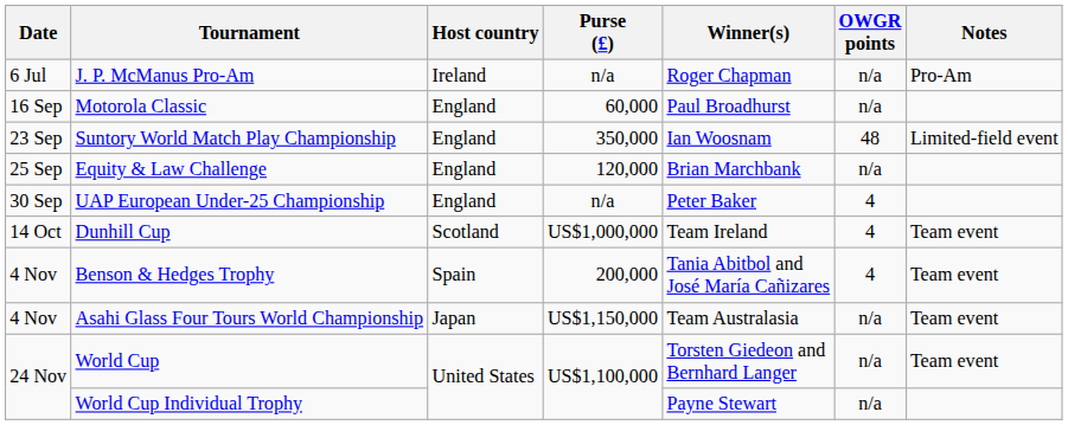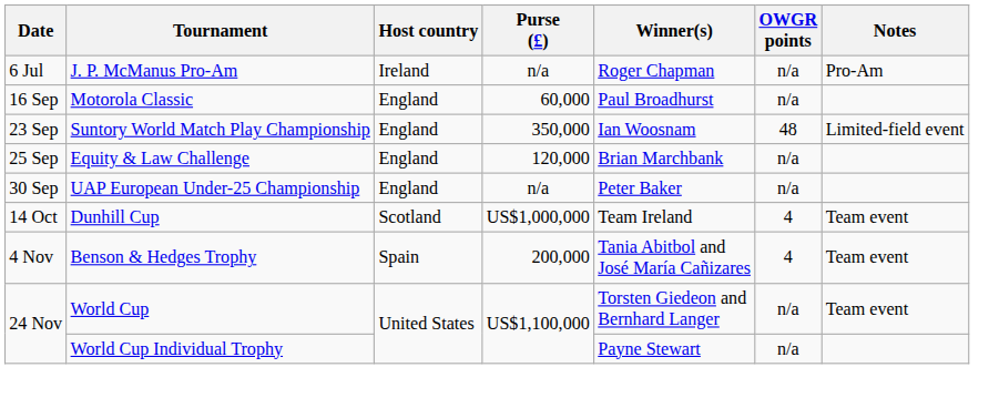 <table class="wikitable" style="font-size:95%">
 <tr>
 <th>Date</th>
 <th>Tournament</th>
 <th>Host country</th>
 <th>Purse<br>(<a href='#'>£</a>)</th>
 <th>Winner(s)</th>
 <th><a href='#'>OWGR</a><br>points</th>
 <th>Notes</th>
 </tr>
 <tr>
 <td>6 Jul</td>
 <td><a href='#'>J. P. McManus Pro-Am</a></td>
 <td>Ireland</td>
 <td align=center>n/a</td>
 <td> <a href='#'>Roger Chapman</a></td>
 <td align=center>n/a</td>
 <td>Pro-Am</td>
 </tr>
 <tr>
 <td>16 Sep</td>
 <td><a href='#'>Motorola Classic</a></td>
 <td>England</td>
 <td align=right>60,000</td>
 <td> <a href='#'>Paul Broadhurst</a></td>
 <td align=center>n/a</td>
 <td></td>
 </tr>
 <tr>
 <td>23 Sep</td>
 <td><a href='#'>Suntory World Match Play Championship</a></td>
 <td>England</td>
 <td align=right>350,000</td>
 <td> <a href='#'>Ian Woosnam</a></td>
 <td align=center>48</td>
 <td>Limited-field event</td>
 </tr>
 <tr>
 <td>25 Sep</td>
 <td><a href='#'>Equity & Law Challenge</a></td>
 <td>England</td>
 <td align=right>120,000</td>
 <td> <a href='#'>Brian Marchbank</a></td>
 <td align=center>n/a</td>
 <td></td>
 </tr>
 <tr>
 <td>30 Sep</td>
 <td><a href='#'>UAP European Under-25 Championship</a></td>
 <td>England</td>
 <td align=center>n/a</td>
 <td> <a href='#'>Peter Baker</a></td>
-<td align=center>4</td>
+<td align=center>n/a</td>
 <td></td>
 </tr>
 <tr>
 <td>14 Oct</td>
 <td><a href='#'>Dunhill Cup</a></td>
 <td>Scotland</td>
 <td align=right>US$1,000,000</td>
 <td> Team Ireland</td>
 <td align=center>4</td>
 <td>Team event</td>
 </tr>
 <tr>
 <td>4 Nov</td>
 <td><a href='#'>Benson & Hedges Trophy</a></td>
 <td>Spain</td>
 <td align=right>200,000</td>
 <td> <a href='#'>Tania Abitbol</a> and<br> <a href='#'>José María Cañizares</a></td>
 <td align=center>4</td>
 <td>Team event</td>
 </tr>
 <tr>
-<td>4 Nov</td>
-<td><a href='#'>Asahi Glass Four Tours World Championship</a></td>
-<td>Japan</td>
-<td align=right>US$1,150,000</td>
-<td> Team Australasia</td>
-<td align=center>n/a</td>
-<td>Team event</td>
-</tr>
-<tr>
 <td rowspan=2>24 Nov</td>
 <td><a href='#'>World Cup</a></td>
 <td rowspan=2>United States</td>
 <td rowspan=2 align=right>US$1,100,000</td>
 <td> <a href='#'>Torsten Giedeon</a> and<br> <a href='#'>Bernhard Langer</a></td>
 <td align=center>n/a</td>
 <td>Team event</td>
 </tr>
 <tr>
 <td><a href='#'>World Cup Individual Trophy</a></td>
 <td> <a href='#'>Payne Stewart</a></td>
 <td align=center>n/a</td>
 <td><br></td>
 </tr>
 </table>
